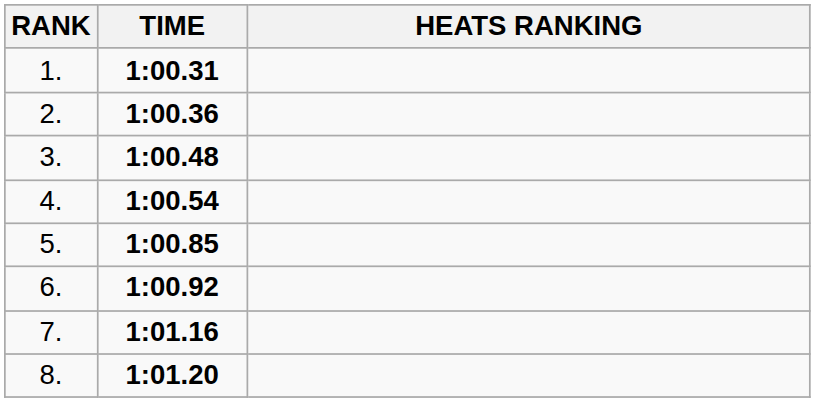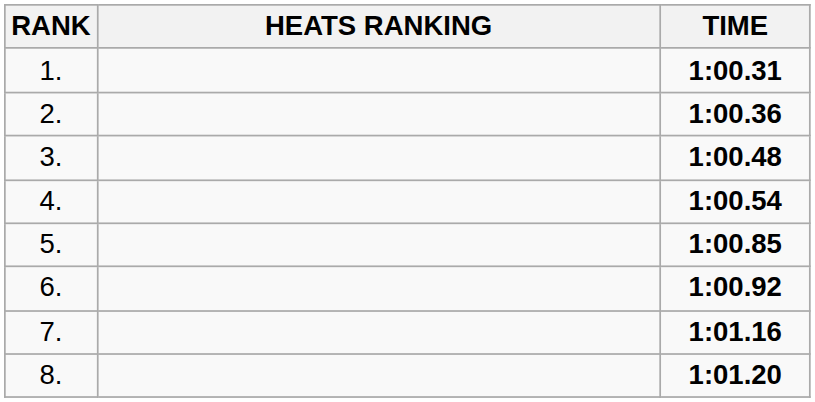 <table class="wikitable">
 <tr>
 <th>RANK</th>
+<th style="width: 20em">HEATS RANKING</th>
 <th style="width: 5em">TIME</th>
-<th style="width: 20em">HEATS RANKING</th>
 </tr>
 <tr>
 <td align="center">1.</td>
+<td></td>
 <td align="center"><strong>1:00.31</strong></td>
-<td></td>
 </tr>
 <tr>
 <td align="center">2.</td>
+<td></td>
 <td align="center"><strong>1:00.36</strong></td>
-<td></td>
 </tr>
 <tr>
 <td align="center">3.</td>
+<td></td>
 <td align="center"><strong>1:00.48</strong></td>
-<td></td>
 </tr>
 <tr>
 <td align="center">4.</td>
+<td></td>
 <td align="center"><strong>1:00.54</strong></td>
-<td></td>
 </tr>
 <tr>
 <td align="center">5.</td>
+<td></td>
 <td align="center"><strong>1:00.85</strong></td>
-<td></td>
 </tr>
 <tr>
 <td align="center">6.</td>
+<td></td>
 <td align="center"><strong>1:00.92</strong></td>
-<td></td>
 </tr>
 <tr>
 <td align="center">7.</td>
+<td></td>
 <td align="center"><strong>1:01.16</strong></td>
-<td></td>
 </tr>
 <tr>
 <td align="center">8.</td>
+<td></td>
 <td align="center"><strong>1:01.20</strong></td>
-<td></td>
 </tr>
 </table>
